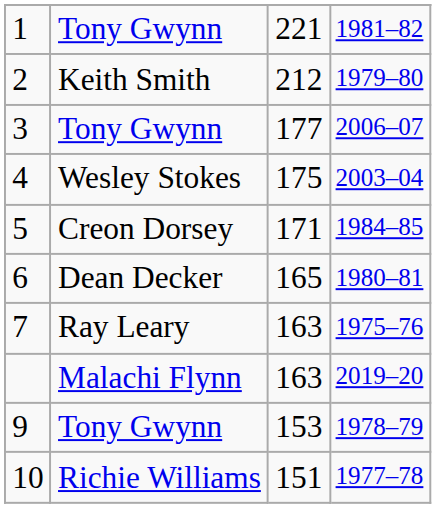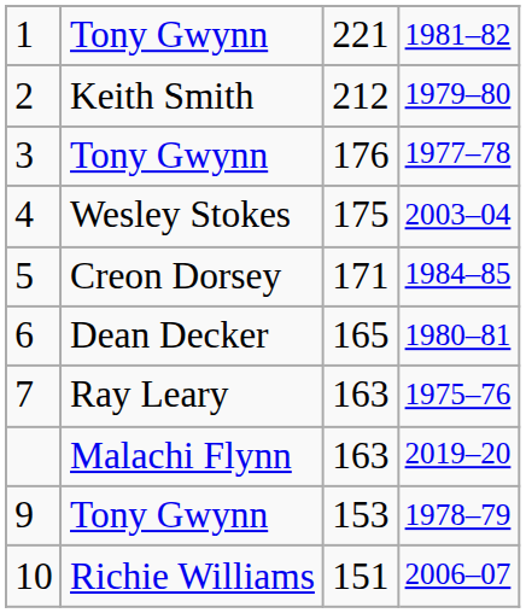 <table class="wikitable">
 <tr>
 </tr>
 <tr>
 <td>1</td>
 <td><a href='#'>Tony Gwynn</a></td>
 <td>221</td>
 <td style="font-size:80%;"><a href='#'>1981–82</a></td>
 </tr>
 <tr>
 <td>2</td>
 <td>Keith Smith</td>
 <td>212</td>
 <td style="font-size:80%;"><a href='#'>1979–80</a></td>
 </tr>
 <tr>
 <td>3</td>
 <td><a href='#'>Tony Gwynn</a></td>
-<td>177</td>
-<td style="font-size:80%;"><a href='#'>2006–07</a></td>
+<td>176</td>
+<td style="font-size:80%;"><a href='#'>1977–78</a></td>
 </tr>
 <tr>
 <td>4</td>
 <td>Wesley Stokes</td>
 <td>175</td>
 <td style="font-size:80%;"><a href='#'>2003–04</a></td>
 </tr>
 <tr>
 <td>5</td>
 <td>Creon Dorsey</td>
 <td>171</td>
 <td style="font-size:80%;"><a href='#'>1984–85</a></td>
 </tr>
 <tr>
 <td>6</td>
 <td>Dean Decker</td>
 <td>165</td>
 <td style="font-size:80%;"><a href='#'>1980–81</a></td>
 </tr>
 <tr>
 <td>7</td>
 <td>Ray Leary</td>
 <td>163</td>
 <td style="font-size:80%;"><a href='#'>1975–76</a></td>
 </tr>
 <tr>
 <td></td>
 <td><a href='#'>Malachi Flynn</a></td>
 <td>163</td>
 <td style="font-size:80%;"><a href='#'>2019–20</a></td>
 </tr>
 <tr>
 <td>9</td>
 <td><a href='#'>Tony Gwynn</a></td>
 <td>153</td>
 <td style="font-size:80%;"><a href='#'>1978–79</a></td>
 </tr>
 <tr>
 <td>10</td>
 <td><a href='#'>Richie Williams</a></td>
 <td>151</td>
-<td style="font-size:80%;"><a href='#'>1977–78</a></td>
+<td style="font-size:80%;"><a href='#'>2006–07</a></td>
 </tr>
 </table>
